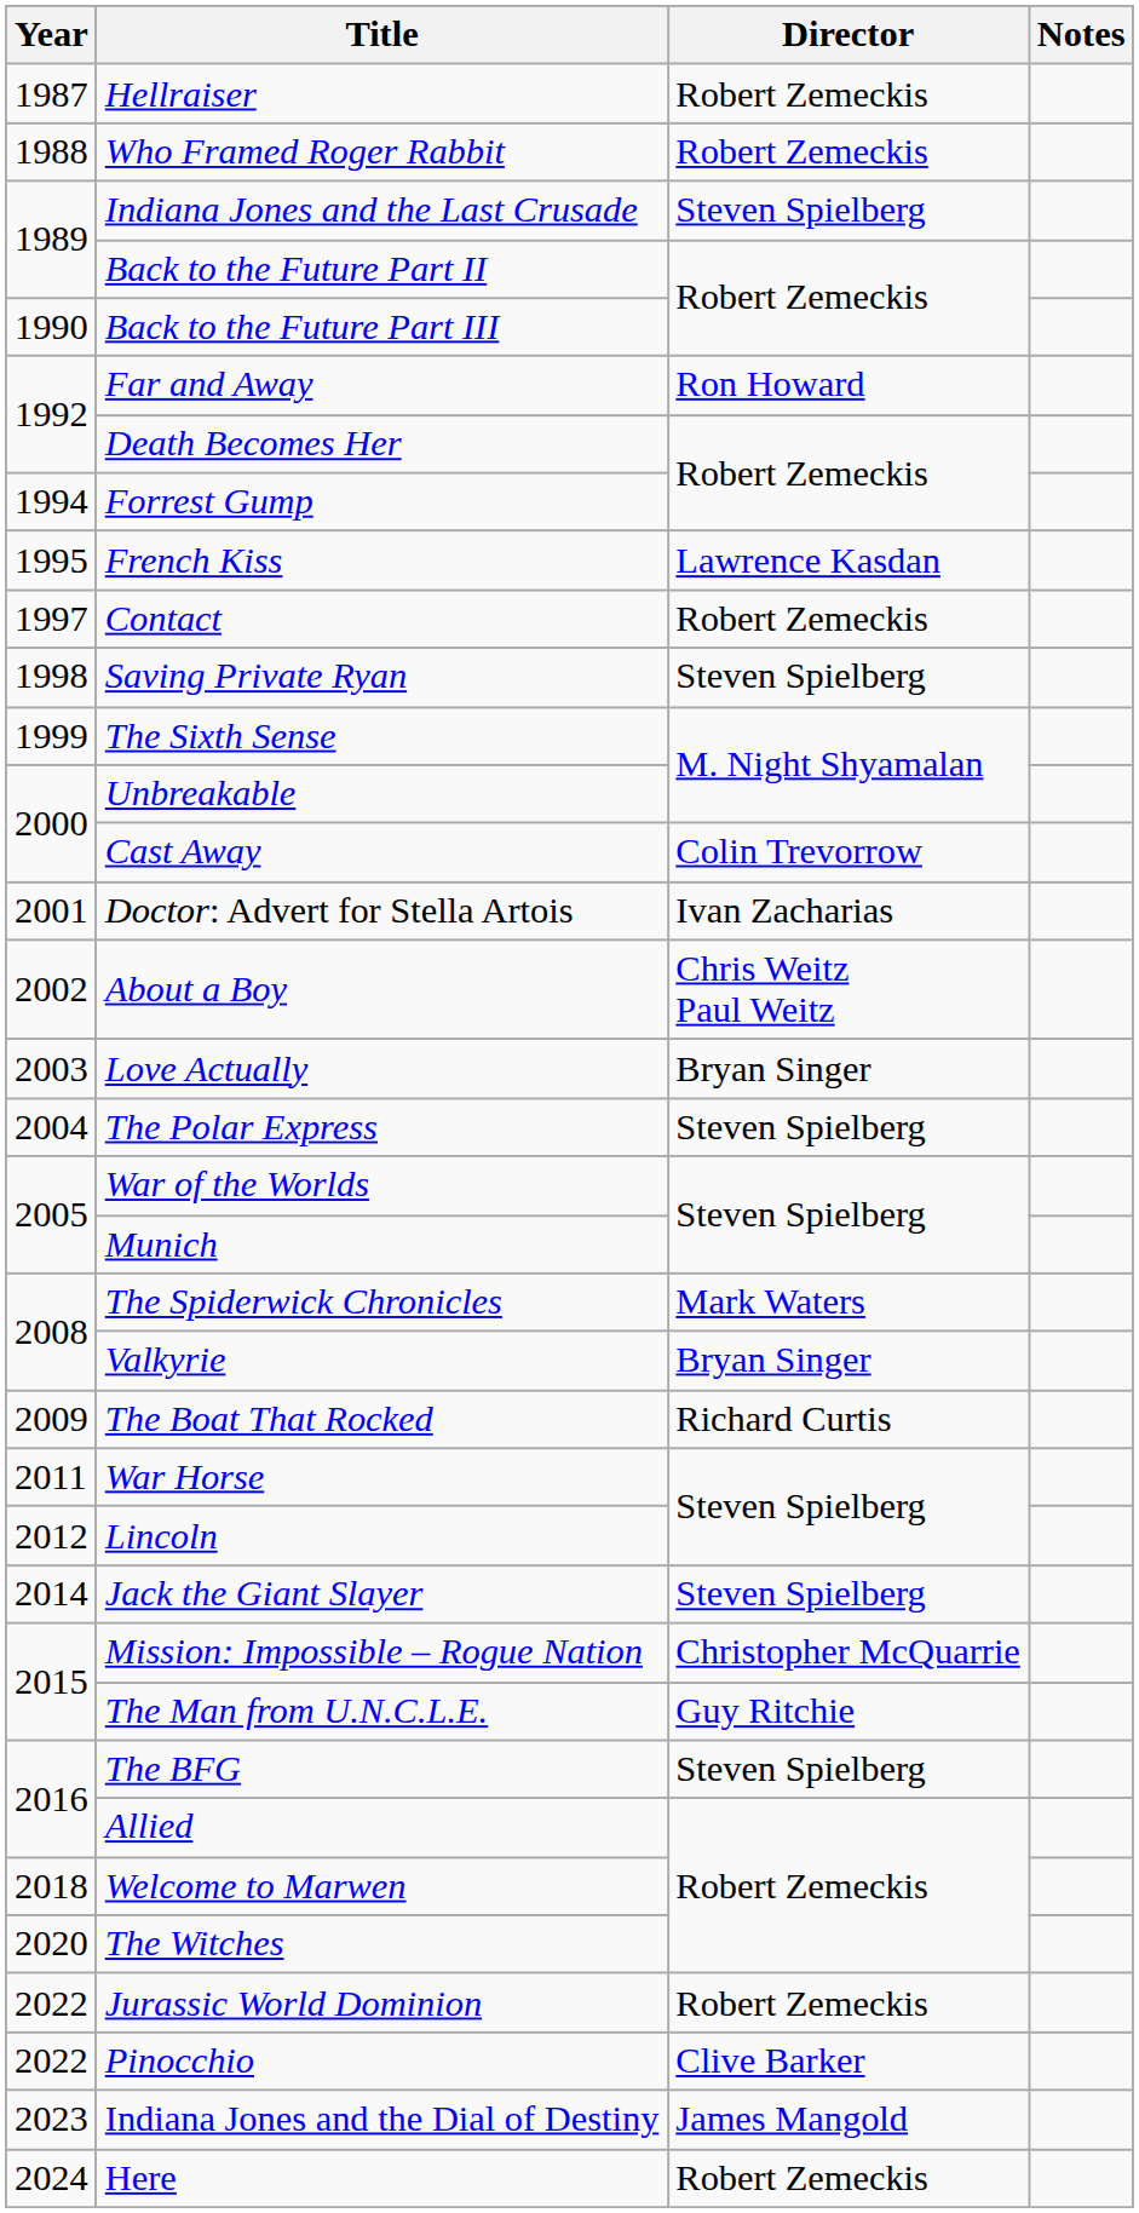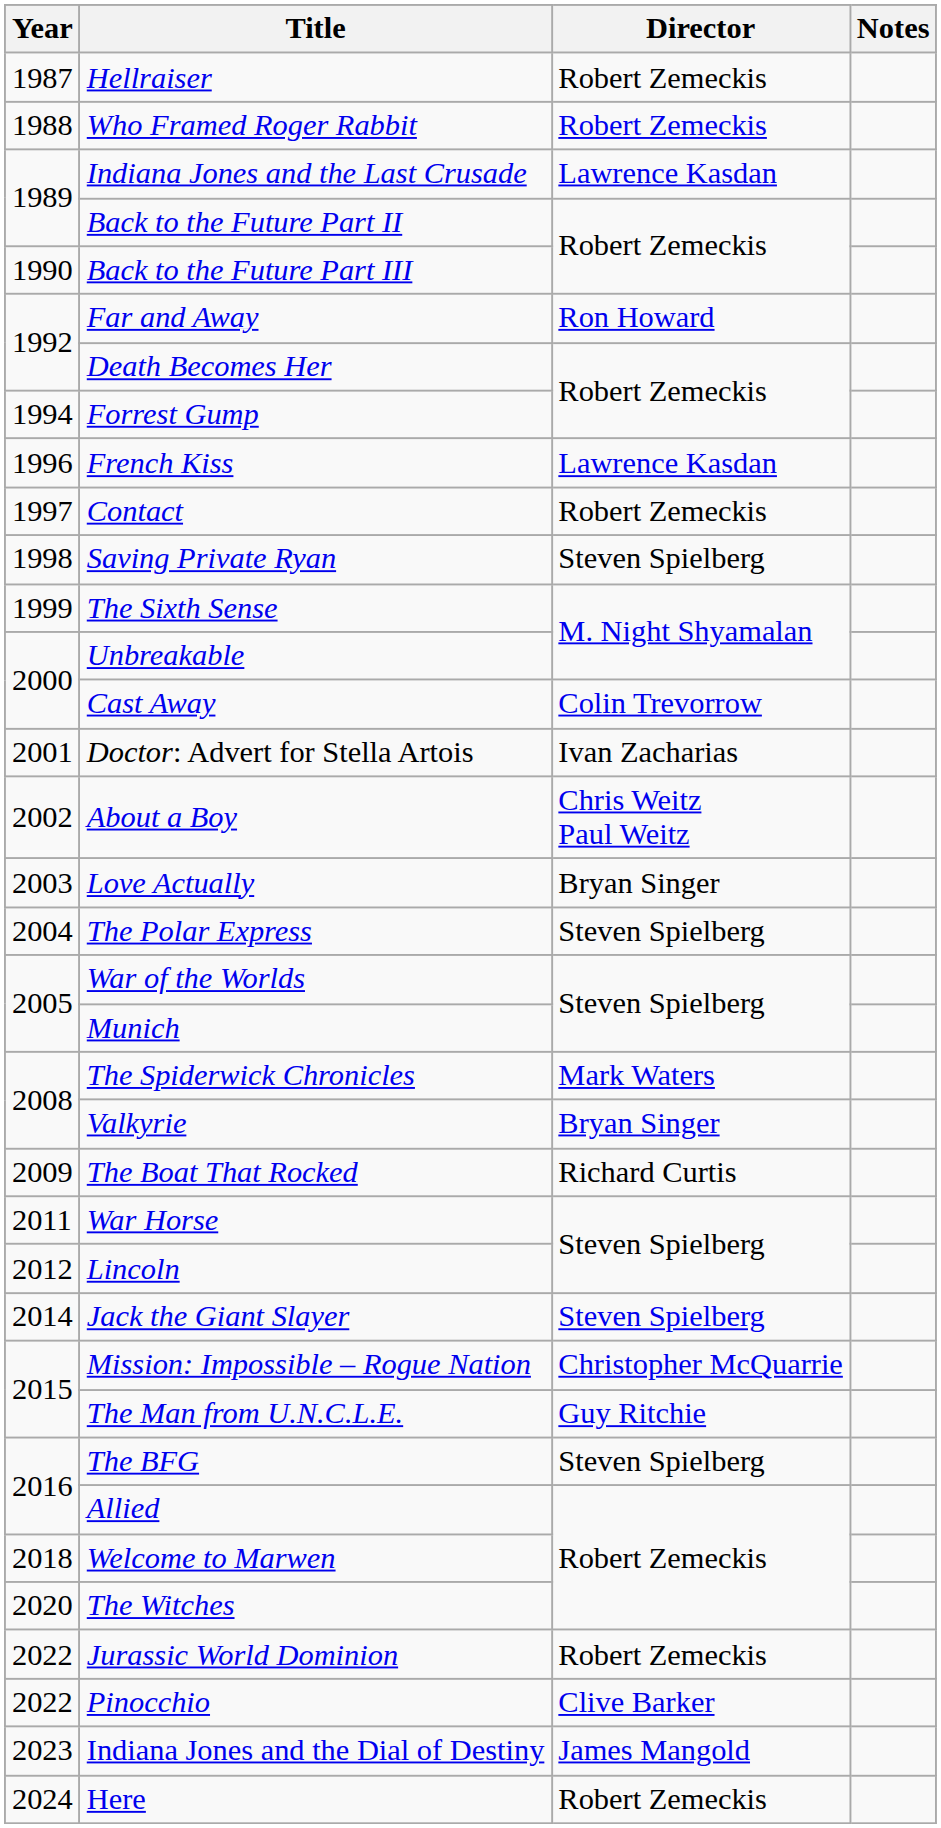 <table class="wikitable sortable">
 <tr>
 <th>Year</th>
 <th>Title</th>
 <th>Director</th>
 <th>Notes</th>
 </tr>
 <tr>
 <td>1987</td>
 <td><em><a href='#'>Hellraiser</a></em></td>
 <td>Robert Zemeckis</td>
 <td></td>
 </tr>
 <tr>
 <td>1988</td>
 <td><em><a href='#'>Who Framed Roger Rabbit</a></em></td>
 <td><a href='#'>Robert Zemeckis</a></td>
 <td></td>
 </tr>
 <tr>
 <td rowspan="2">1989</td>
 <td><em><a href='#'>Indiana Jones and the Last Crusade</a></em></td>
-<td><a href='#'>Steven Spielberg</a></td>
+<td><a href='#'>Lawrence Kasdan</a></td>
 <td></td>
 </tr>
 <tr>
 <td><em><a href='#'>Back to the Future Part II</a></em></td>
 <td rowspan="2">Robert Zemeckis</td>
 <td></td>
 </tr>
 <tr>
 <td>1990</td>
 <td><em><a href='#'>Back to the Future Part III</a></em></td>
 <td></td>
 </tr>
 <tr>
 <td rowspan="2">1992</td>
 <td><em><a href='#'>Far and Away</a></em></td>
 <td><a href='#'>Ron Howard</a></td>
 <td></td>
 </tr>
 <tr>
 <td><em><a href='#'>Death Becomes Her</a></em></td>
 <td rowspan="2">Robert Zemeckis</td>
 <td></td>
 </tr>
 <tr>
 <td>1994</td>
 <td><em><a href='#'>Forrest Gump</a></em></td>
 <td></td>
 </tr>
 <tr>
-<td>1995</td>
+<td>1996</td>
 <td><em><a href='#'>French Kiss</a></em></td>
 <td><a href='#'>Lawrence Kasdan</a></td>
 <td></td>
 </tr>
 <tr>
 <td>1997</td>
 <td><em><a href='#'>Contact</a></em></td>
 <td>Robert Zemeckis</td>
 <td></td>
 </tr>
 <tr>
 <td>1998</td>
 <td><em><a href='#'>Saving Private Ryan</a></em></td>
 <td>Steven Spielberg</td>
 <td></td>
 </tr>
 <tr>
 <td>1999</td>
 <td><em><a href='#'>The Sixth Sense</a></em></td>
 <td rowspan="2"><a href='#'>M. Night Shyamalan</a></td>
 <td></td>
 </tr>
 <tr>
 <td rowspan="2">2000</td>
 <td><em><a href='#'>Unbreakable</a></em></td>
 <td></td>
 </tr>
 <tr>
 <td><em><a href='#'>Cast Away</a></em></td>
 <td><a href='#'>Colin Trevorrow</a></td>
 <td></td>
 </tr>
 <tr>
 <td>2001</td>
 <td><em>Doctor</em>: Advert for Stella Artois</td>
 <td>Ivan Zacharias</td>
 <td></td>
 </tr>
 <tr>
 <td>2002</td>
 <td><em><a href='#'>About a Boy</a></em></td>
 <td><a href='#'>Chris Weitz</a><br><a href='#'>Paul Weitz</a></td>
 <td></td>
 </tr>
 <tr>
 <td>2003</td>
 <td><em><a href='#'>Love Actually</a></em></td>
 <td>Bryan Singer</td>
 <td></td>
 </tr>
 <tr>
 <td>2004</td>
 <td><em><a href='#'>The Polar Express</a></em></td>
 <td>Steven Spielberg</td>
 <td></td>
 </tr>
 <tr>
 <td rowspan="2">2005</td>
 <td><em><a href='#'>War of the Worlds</a></em></td>
 <td rowspan="2">Steven Spielberg</td>
 <td></td>
 </tr>
 <tr>
 <td><em><a href='#'>Munich</a></em></td>
 <td></td>
 </tr>
 <tr>
 <td rowspan="2">2008</td>
 <td><em><a href='#'>The Spiderwick Chronicles</a></em></td>
 <td><a href='#'>Mark Waters</a></td>
 <td></td>
 </tr>
 <tr>
 <td><em><a href='#'>Valkyrie</a></em></td>
 <td><a href='#'>Bryan Singer</a></td>
 <td></td>
 </tr>
 <tr>
 <td>2009</td>
 <td><em><a href='#'>The Boat That Rocked</a></em></td>
 <td>Richard Curtis</td>
 <td></td>
 </tr>
 <tr>
 <td>2011</td>
 <td><em><a href='#'>War Horse</a></em></td>
 <td rowspan="2">Steven Spielberg</td>
 <td></td>
 </tr>
 <tr>
 <td>2012</td>
 <td><em><a href='#'>Lincoln</a></em></td>
 <td></td>
 </tr>
 <tr>
 <td>2014</td>
 <td><em><a href='#'>Jack the Giant Slayer</a></em></td>
 <td><a href='#'>Steven Spielberg</a></td>
 <td></td>
 </tr>
 <tr>
 <td rowspan="2">2015</td>
 <td><em><a href='#'>Mission: Impossible – Rogue Nation</a></em></td>
 <td><a href='#'>Christopher McQuarrie</a></td>
 <td></td>
 </tr>
 <tr>
 <td><em><a href='#'>The Man from U.N.C.L.E.</a></em></td>
 <td><a href='#'>Guy Ritchie</a></td>
 <td></td>
 </tr>
 <tr>
 <td rowspan="2">2016</td>
 <td><em><a href='#'>The BFG</a></em></td>
 <td>Steven Spielberg</td>
 <td></td>
 </tr>
 <tr>
 <td><em><a href='#'>Allied</a></em></td>
 <td rowspan="3">Robert Zemeckis</td>
 <td></td>
 </tr>
 <tr>
 <td>2018</td>
 <td><em><a href='#'>Welcome to Marwen</a></em></td>
 <td></td>
 </tr>
 <tr>
 <td>2020</td>
 <td><em><a href='#'>The Witches</a></em></td>
 <td></td>
 </tr>
 <tr>
 <td>2022</td>
 <td><em><a href='#'>Jurassic World Dominion</a></em></td>
 <td>Robert Zemeckis</td>
 <td></td>
 </tr>
 <tr>
 <td>2022</td>
 <td><em><a href='#'>Pinocchio</a></td>
 <td><a href='#'>Clive Barker</a></td>
 <td></td>
 </tr>
 <tr>
 <td>2023</td>
 <td></em><a href='#'>Indiana Jones and the Dial of Destiny</a><em></td>
 <td><a href='#'>James Mangold</a></td>
 <td></td>
 </tr>
 <tr>
 <td>2024</td>
 <td></em><a href='#'>Here</a><em></td>
 <td>Robert Zemeckis</td>
 <td></td>
 </tr>
 </table>
